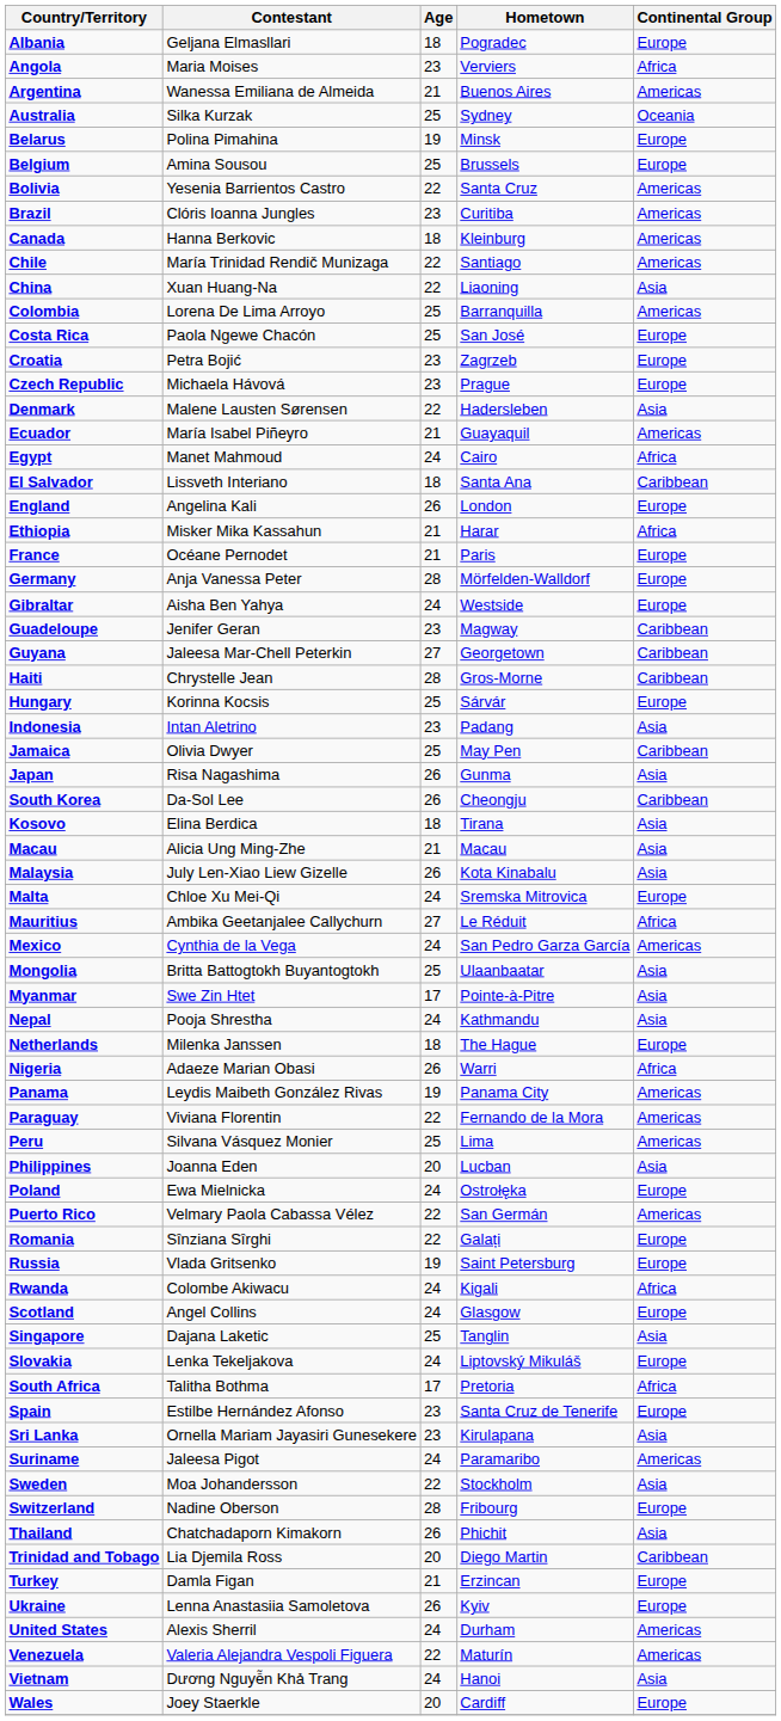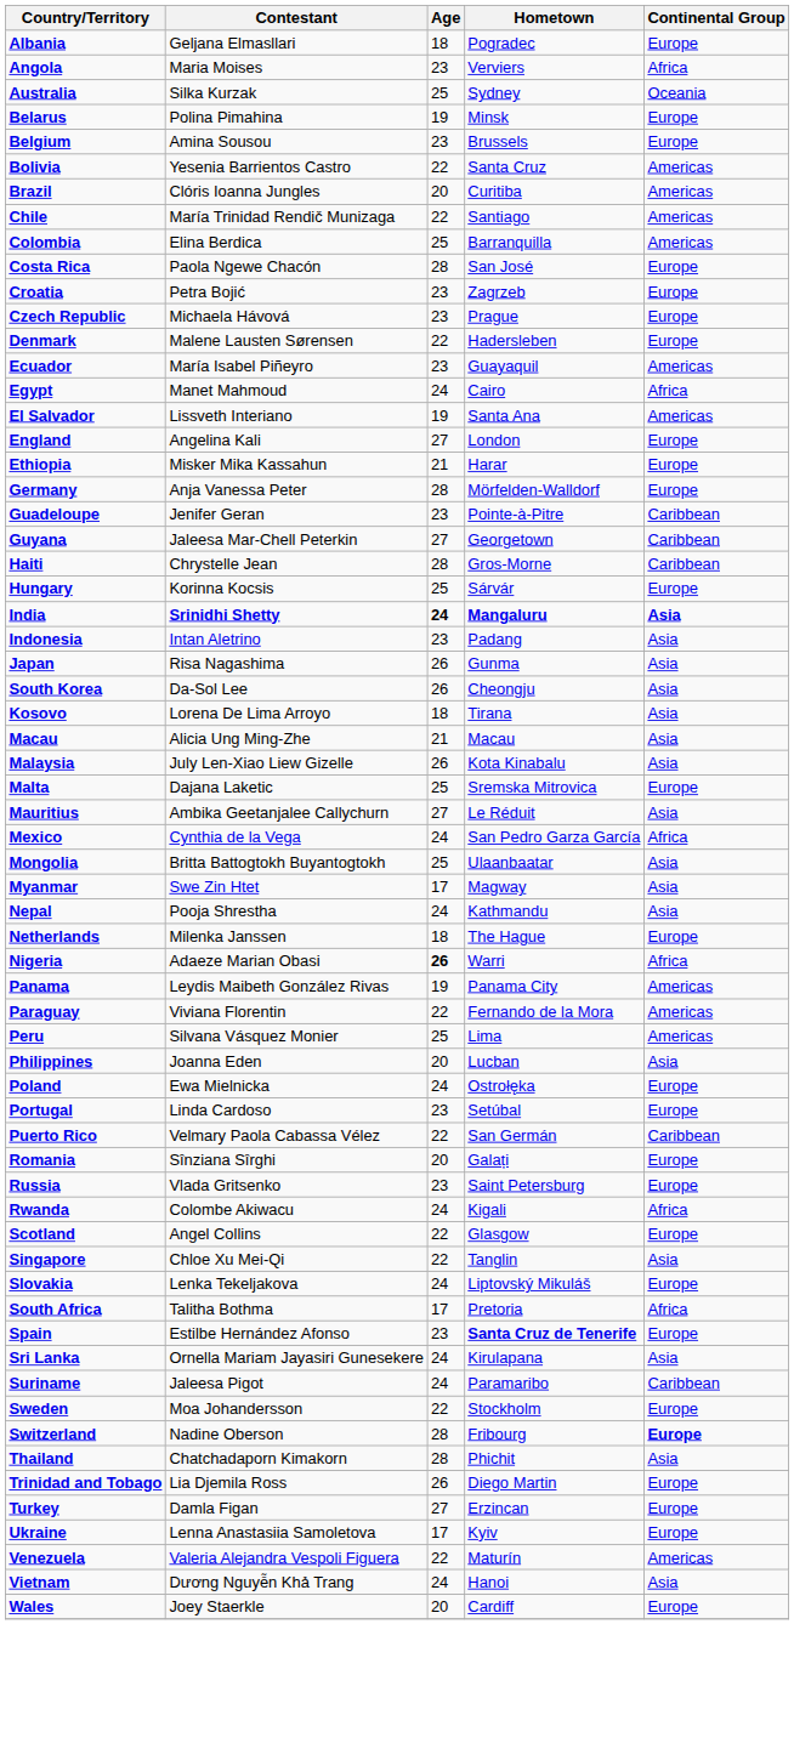 <table class="wikitable sortable" style="font-size: 95%;">
 <tr>
 <th>Country/Territory</th>
 <th>Contestant</th>
 <th>Age</th>
 <th>Hometown</th>
 <th>Continental Group</th>
 </tr>
 <tr>
 <td><strong> <a href='#'>Albania</a></strong></td>
 <td>Geljana Elmasllari</td>
 <td>18</td>
 <td><a href='#'>Pogradec</a></td>
 <td><a href='#'>Europe</a></td>
 </tr>
 <tr>
 <td><strong> <a href='#'>Angola</a></strong></td>
 <td>Maria Moises</td>
 <td>23</td>
 <td><a href='#'>Verviers</a></td>
 <td><a href='#'>Africa</a></td>
 </tr>
 <tr>
-<td><strong> <a href='#'>Argentina</a></strong></td>
-<td>Wanessa Emiliana de Almeida</td>
-<td>21</td>
-<td><a href='#'>Buenos Aires</a></td>
-<td><a href='#'>Americas</a></td>
-</tr>
-<tr>
 <td><strong> <a href='#'>Australia</a></strong></td>
 <td>Silka Kurzak</td>
 <td>25</td>
 <td><a href='#'>Sydney</a></td>
 <td><a href='#'>Oceania</a></td>
 </tr>
 <tr>
 <td><strong> <a href='#'>Belarus</a></strong></td>
 <td>Polina Pimahina</td>
 <td>19</td>
 <td><a href='#'>Minsk</a></td>
 <td><a href='#'>Europe</a></td>
 </tr>
 <tr>
 <td><strong> <a href='#'>Belgium</a></strong></td>
 <td>Amina Sousou</td>
-<td>25</td>
+<td>23</td>
 <td><a href='#'>Brussels</a></td>
 <td><a href='#'>Europe</a></td>
 </tr>
 <tr>
 <td><strong> <a href='#'>Bolivia</a></strong></td>
 <td>Yesenia Barrientos Castro</td>
 <td>22</td>
 <td><a href='#'>Santa Cruz</a></td>
 <td><a href='#'>Americas</a></td>
 </tr>
 <tr>
 <td><strong> <a href='#'>Brazil</a></strong></td>
 <td>Clóris Ioanna Jungles</td>
-<td>23</td>
+<td>20</td>
 <td><a href='#'>Curitiba</a></td>
-<td><a href='#'>Americas</a></td>
-</tr>
-<tr>
-<td><strong> <a href='#'>Canada</a></strong></td>
-<td>Hanna Berkovic</td>
-<td>18</td>
-<td><a href='#'>Kleinburg</a></td>
 <td><a href='#'>Americas</a></td>
 </tr>
 <tr>
 <td><strong> <a href='#'>Chile</a></strong></td>
 <td>María Trinidad Rendič Munizaga</td>
 <td>22</td>
 <td><a href='#'>Santiago</a></td>
 <td><a href='#'>Americas</a></td>
 </tr>
 <tr>
-<td><strong> <a href='#'>China</a></strong></td>
-<td>Xuan Huang-Na</td>
-<td>22</td>
-<td><a href='#'>Liaoning</a></td>
-<td><a href='#'>Asia</a></td>
-</tr>
-<tr>
 <td><strong> <a href='#'>Colombia</a></strong></td>
-<td>Lorena De Lima Arroyo</td>
+<td>Elina Berdica</td>
 <td>25</td>
 <td><a href='#'>Barranquilla</a></td>
 <td><a href='#'>Americas</a></td>
 </tr>
 <tr>
 <td><strong> <a href='#'>Costa Rica</a></strong></td>
 <td>Paola Ngewe Chacón</td>
-<td>25</td>
+<td>28</td>
 <td><a href='#'>San José</a></td>
 <td><a href='#'>Europe</a></td>
 </tr>
 <tr>
 <td><strong> <a href='#'>Croatia</a></strong></td>
 <td>Petra Bojić</td>
 <td>23</td>
 <td><a href='#'>Zagrzeb</a></td>
 <td><a href='#'>Europe</a></td>
 </tr>
 <tr>
 <td><strong> <a href='#'>Czech Republic</a></strong></td>
 <td>Michaela Hávová</td>
 <td>23</td>
 <td><a href='#'>Prague</a></td>
 <td><a href='#'>Europe</a></td>
 </tr>
 <tr>
 <td><strong> <a href='#'>Denmark</a></strong></td>
 <td>Malene Lausten Sørensen</td>
 <td>22</td>
 <td><a href='#'>Hadersleben</a></td>
-<td><a href='#'>Asia</a></td>
+<td><a href='#'>Europe</a></td>
 </tr>
 <tr>
 <td><strong> <a href='#'>Ecuador</a></strong></td>
 <td>María Isabel Piñeyro</td>
-<td>21</td>
+<td>23</td>
 <td><a href='#'>Guayaquil</a></td>
 <td><a href='#'>Americas</a></td>
 </tr>
 <tr>
 <td><strong> <a href='#'>Egypt</a></strong></td>
 <td>Manet Mahmoud</td>
 <td>24</td>
 <td><a href='#'>Cairo</a></td>
 <td><a href='#'>Africa</a></td>
 </tr>
 <tr>
 <td><strong> <a href='#'>El Salvador</a></strong></td>
 <td>Lissveth Interiano</td>
-<td>18</td>
+<td>19</td>
 <td><a href='#'>Santa Ana</a></td>
-<td><a href='#'>Caribbean</a></td>
+<td><a href='#'>Americas</a></td>
 </tr>
 <tr>
 <td><strong> <a href='#'>England</a></strong></td>
 <td>Angelina Kali</td>
-<td>26</td>
+<td>27</td>
 <td><a href='#'>London</a></td>
 <td><a href='#'>Europe</a></td>
 </tr>
 <tr>
 <td><strong> <a href='#'>Ethiopia</a></strong></td>
 <td>Misker Mika Kassahun</td>
 <td>21</td>
 <td><a href='#'>Harar</a></td>
-<td><a href='#'>Africa</a></td>
-</tr>
-<tr>
-<td><strong> <a href='#'>France</a></strong></td>
-<td>Océane Pernodet</td>
-<td>21</td>
-<td><a href='#'>Paris</a></td>
 <td><a href='#'>Europe</a></td>
 </tr>
 <tr>
 <td><strong> <a href='#'>Germany</a></strong></td>
 <td>Anja Vanessa Peter</td>
 <td>28</td>
 <td><a href='#'>Mörfelden-Walldorf</a></td>
 <td><a href='#'>Europe</a></td>
 </tr>
 <tr>
-<td><strong> <a href='#'>Gibraltar</a></strong></td>
-<td>Aisha Ben Yahya</td>
-<td>24</td>
-<td><a href='#'>Westside</a></td>
-<td><a href='#'>Europe</a></td>
-</tr>
-<tr>
 <td><strong> <a href='#'>Guadeloupe</a></strong></td>
 <td>Jenifer Geran</td>
 <td>23</td>
-<td><a href='#'>Magway</a></td>
+<td><a href='#'>Pointe-à-Pitre</a></td>
 <td><a href='#'>Caribbean</a></td>
 </tr>
 <tr>
 <td><strong> <a href='#'>Guyana</a></strong></td>
 <td>Jaleesa Mar-Chell Peterkin</td>
 <td>27</td>
 <td><a href='#'>Georgetown</a></td>
 <td><a href='#'>Caribbean</a></td>
 </tr>
 <tr>
 <td><strong> <a href='#'>Haiti</a></strong></td>
 <td>Chrystelle Jean</td>
 <td>28</td>
 <td><a href='#'>Gros-Morne</a></td>
 <td><a href='#'>Caribbean</a></td>
 </tr>
 <tr>
 <td><strong> <a href='#'>Hungary</a></strong></td>
 <td>Korinna Kocsis</td>
 <td>25</td>
 <td><a href='#'>Sárvár</a></td>
 <td><a href='#'>Europe</a></td>
 </tr>
 <tr>
+<td><strong> <a href='#'>India</a></strong></td>
+<td><strong><a href='#'>Srinidhi Shetty</a></strong></td>
+<td><strong>24</strong></td>
+<td><strong><a href='#'>Mangaluru</a></strong></td>
+<td><strong><a href='#'>Asia</a></strong></td>
+</tr>
+<tr>
 <td><strong> <a href='#'>Indonesia</a></strong></td>
 <td><a href='#'>Intan Aletrino</a></td>
 <td>23</td>
 <td><a href='#'>Padang</a></td>
 <td><a href='#'>Asia</a></td>
-</tr>
-<tr>
-<td><strong> <a href='#'>Jamaica</a></strong></td>
-<td>Olivia Dwyer</td>
-<td>25</td>
-<td><a href='#'>May Pen</a></td>
-<td><a href='#'>Caribbean</a></td>
 </tr>
 <tr>
 <td><strong> <a href='#'>Japan</a></strong></td>
 <td>Risa Nagashima</td>
 <td>26</td>
 <td><a href='#'>Gunma</a></td>
 <td><a href='#'>Asia</a></td>
 </tr>
 <tr>
 <td><strong> <a href='#'>South Korea</a></strong></td>
 <td>Da-Sol Lee</td>
 <td>26</td>
 <td><a href='#'>Cheongju</a></td>
-<td><a href='#'>Caribbean</a></td>
+<td><a href='#'>Asia</a></td>
 </tr>
 <tr>
 <td><strong> <a href='#'>Kosovo</a></strong></td>
-<td>Elina Berdica</td>
+<td>Lorena De Lima Arroyo</td>
 <td>18</td>
 <td><a href='#'>Tirana</a></td>
 <td><a href='#'>Asia</a></td>
 </tr>
 <tr>
 <td><strong> <a href='#'>Macau</a></strong></td>
 <td>Alicia Ung Ming-Zhe</td>
 <td>21</td>
 <td><a href='#'>Macau</a></td>
 <td><a href='#'>Asia</a></td>
 </tr>
 <tr>
 <td><strong> <a href='#'>Malaysia</a></strong></td>
 <td>July Len-Xiao Liew Gizelle</td>
 <td>26</td>
 <td><a href='#'>Kota Kinabalu</a></td>
 <td><a href='#'>Asia</a></td>
 </tr>
 <tr>
 <td><strong> <a href='#'>Malta</a></strong></td>
-<td>Chloe Xu Mei-Qi</td>
-<td>24</td>
+<td>Dajana Laketic</td>
+<td>25</td>
 <td><a href='#'>Sremska Mitrovica</a></td>
 <td><a href='#'>Europe</a></td>
 </tr>
 <tr>
 <td><strong> <a href='#'>Mauritius</a></strong></td>
 <td>Ambika Geetanjalee Callychurn</td>
 <td>27</td>
 <td><a href='#'>Le Réduit</a></td>
-<td><a href='#'>Africa</a></td>
+<td><a href='#'>Asia</a></td>
 </tr>
 <tr>
 <td><strong> <a href='#'>Mexico</a></strong></td>
 <td><a href='#'>Cynthia de la Vega</a></td>
 <td>24</td>
 <td><a href='#'>San Pedro Garza García</a></td>
-<td><a href='#'>Americas</a></td>
+<td><a href='#'>Africa</a></td>
 </tr>
 <tr>
 <td><strong> <a href='#'>Mongolia</a></strong></td>
 <td>Britta Battogtokh Buyantogtokh</td>
 <td>25</td>
 <td><a href='#'>Ulaanbaatar</a></td>
 <td><a href='#'>Asia</a></td>
 </tr>
 <tr>
 <td><strong> <a href='#'>Myanmar</a></strong></td>
 <td><a href='#'>Swe Zin Htet</a></td>
 <td>17</td>
-<td><a href='#'>Pointe-à-Pitre</a></td>
+<td><a href='#'>Magway</a></td>
 <td><a href='#'>Asia</a></td>
 </tr>
 <tr>
 <td><strong> <a href='#'>Nepal</a></strong></td>
 <td>Pooja Shrestha</td>
 <td>24</td>
 <td><a href='#'>Kathmandu</a></td>
 <td><a href='#'>Asia</a></td>
 </tr>
 <tr>
 <td><strong> <a href='#'>Netherlands</a></strong></td>
 <td>Milenka Janssen</td>
 <td>18</td>
 <td><a href='#'>The Hague</a></td>
 <td><a href='#'>Europe</a></td>
 </tr>
 <tr>
 <td><strong> <a href='#'>Nigeria</a></strong></td>
 <td>Adaeze Marian Obasi</td>
-<td>26</td>
+<td><strong>26</strong></td>
 <td><a href='#'>Warri</a></td>
 <td><a href='#'>Africa</a></td>
 </tr>
 <tr>
 <td><strong> <a href='#'>Panama</a></strong></td>
 <td>Leydis Maibeth González Rivas</td>
 <td>19</td>
 <td><a href='#'>Panama City</a></td>
 <td><a href='#'>Americas</a></td>
 </tr>
 <tr>
 <td><strong> <a href='#'>Paraguay</a></strong></td>
 <td>Viviana Florentin</td>
 <td>22</td>
 <td><a href='#'>Fernando de la Mora</a></td>
 <td><a href='#'>Americas</a></td>
 </tr>
 <tr>
 <td><strong> <a href='#'>Peru</a></strong></td>
 <td>Silvana Vásquez Monier</td>
 <td>25</td>
 <td><a href='#'>Lima</a></td>
 <td><a href='#'>Americas</a></td>
 </tr>
 <tr>
 <td><strong> <a href='#'>Philippines</a></strong></td>
 <td>Joanna Eden</td>
 <td>20</td>
 <td><a href='#'>Lucban</a></td>
 <td><a href='#'>Asia</a></td>
 </tr>
 <tr>
 <td><strong> <a href='#'>Poland</a></strong></td>
 <td>Ewa Mielnicka</td>
 <td>24</td>
 <td><a href='#'>Ostrołęka</a></td>
 <td><a href='#'>Europe</a></td>
 </tr>
 <tr>
+<td><strong> <a href='#'>Portugal</a></strong></td>
+<td>Linda Cardoso</td>
+<td>23</td>
+<td><a href='#'>Setúbal</a></td>
+<td><a href='#'>Europe</a></td>
+</tr>
+<tr>
 <td><strong> <a href='#'>Puerto Rico</a></strong></td>
 <td>Velmary Paola Cabassa Vélez</td>
 <td>22</td>
 <td><a href='#'>San Germán</a></td>
-<td><a href='#'>Americas</a></td>
+<td><a href='#'>Caribbean</a></td>
 </tr>
 <tr>
 <td><strong> <a href='#'>Romania</a></strong></td>
 <td>Sînziana Sîrghi</td>
-<td>22</td>
+<td>20</td>
 <td><a href='#'>Galați</a></td>
 <td><a href='#'>Europe</a></td>
 </tr>
 <tr>
 <td><strong> <a href='#'>Russia</a></strong></td>
 <td>Vlada Gritsenko</td>
-<td>19</td>
+<td>23</td>
 <td><a href='#'>Saint Petersburg</a></td>
 <td><a href='#'>Europe</a></td>
 </tr>
 <tr>
 <td><strong> <a href='#'>Rwanda</a></strong></td>
 <td>Colombe Akiwacu</td>
 <td>24</td>
 <td><a href='#'>Kigali</a></td>
 <td><a href='#'>Africa</a></td>
 </tr>
 <tr>
 <td><strong> <a href='#'>Scotland</a></strong></td>
 <td>Angel Collins</td>
-<td>24</td>
+<td>22</td>
 <td><a href='#'>Glasgow</a></td>
 <td><a href='#'>Europe</a></td>
 </tr>
 <tr>
 <td><strong> <a href='#'>Singapore</a></strong></td>
-<td>Dajana Laketic</td>
-<td>25</td>
+<td>Chloe Xu Mei-Qi</td>
+<td>22</td>
 <td><a href='#'>Tanglin</a></td>
 <td><a href='#'>Asia</a></td>
 </tr>
 <tr>
 <td><strong> <a href='#'>Slovakia</a></strong></td>
 <td>Lenka Tekeljakova</td>
 <td>24</td>
 <td><a href='#'>Liptovský Mikuláš</a></td>
 <td><a href='#'>Europe</a></td>
 </tr>
 <tr>
 <td><strong> <a href='#'>South Africa</a></strong></td>
 <td>Talitha Bothma</td>
 <td>17</td>
 <td><a href='#'>Pretoria</a></td>
 <td><a href='#'>Africa</a></td>
 </tr>
 <tr>
 <td><strong> <a href='#'>Spain</a></strong></td>
 <td>Estilbe Hernández Afonso</td>
 <td>23</td>
-<td><a href='#'>Santa Cruz de Tenerife</a></td>
+<td><strong><a href='#'>Santa Cruz de Tenerife</a></strong></td>
 <td><a href='#'>Europe</a></td>
 </tr>
 <tr>
 <td><strong> <a href='#'>Sri Lanka</a></strong></td>
 <td>Ornella Mariam Jayasiri Gunesekere</td>
-<td>23</td>
+<td>24</td>
 <td><a href='#'>Kirulapana</a></td>
 <td><a href='#'>Asia</a></td>
 </tr>
 <tr>
 <td><strong> <a href='#'>Suriname</a></strong></td>
 <td>Jaleesa Pigot</td>
 <td>24</td>
 <td><a href='#'>Paramaribo</a></td>
-<td><a href='#'>Americas</a></td>
+<td><a href='#'>Caribbean</a></td>
 </tr>
 <tr>
 <td><strong> <a href='#'>Sweden</a></strong></td>
 <td>Moa Johandersson</td>
 <td>22</td>
 <td><a href='#'>Stockholm</a></td>
-<td><a href='#'>Asia</a></td>
+<td><a href='#'>Europe</a></td>
 </tr>
 <tr>
 <td><strong> <a href='#'>Switzerland</a></strong></td>
 <td>Nadine Oberson</td>
 <td>28</td>
 <td><a href='#'>Fribourg</a></td>
-<td><a href='#'>Europe</a></td>
+<td><strong><a href='#'>Europe</a></strong></td>
 </tr>
 <tr>
 <td><strong> <a href='#'>Thailand</a></strong></td>
 <td>Chatchadaporn Kimakorn</td>
-<td>26</td>
+<td>28</td>
 <td><a href='#'>Phichit</a></td>
 <td><a href='#'>Asia</a></td>
 </tr>
 <tr>
 <td><strong> <a href='#'>Trinidad and Tobago</a></strong></td>
 <td>Lia Djemila Ross</td>
-<td>20</td>
+<td>26</td>
 <td><a href='#'>Diego Martin</a></td>
-<td><a href='#'>Caribbean</a></td>
+<td><a href='#'>Europe</a></td>
 </tr>
 <tr>
 <td><strong> <a href='#'>Turkey</a></strong></td>
 <td>Damla Figan</td>
-<td>21</td>
+<td>27</td>
 <td><a href='#'>Erzincan</a></td>
 <td><a href='#'>Europe</a></td>
 </tr>
 <tr>
 <td><strong> <a href='#'>Ukraine</a></strong></td>
 <td>Lenna Anastasiia Samoletova</td>
-<td>26</td>
+<td>17</td>
 <td><a href='#'>Kyiv</a></td>
 <td><a href='#'>Europe</a></td>
-</tr>
-<tr>
-<td><strong> <a href='#'>United States</a></strong></td>
-<td>Alexis Sherril</td>
-<td>24</td>
-<td><a href='#'>Durham</a></td>
-<td><a href='#'>Americas</a></td>
 </tr>
 <tr>
 <td><strong> <a href='#'>Venezuela</a></strong></td>
 <td><a href='#'>Valeria Alejandra Vespoli Figuera</a></td>
 <td>22</td>
 <td><a href='#'>Maturín</a></td>
 <td><a href='#'>Americas</a></td>
 </tr>
 <tr>
 <td><strong> <a href='#'>Vietnam</a></strong></td>
 <td>Dương Nguyễn Khả Trang</td>
 <td>24</td>
 <td><a href='#'>Hanoi</a></td>
 <td><a href='#'>Asia</a></td>
 </tr>
 <tr>
 <td><strong> <a href='#'>Wales</a></strong></td>
 <td>Joey Staerkle</td>
 <td>20</td>
 <td><a href='#'>Cardiff</a></td>
 <td><a href='#'>Europe</a></td>
 </tr>
 <tr>
 </tr>
 </table>
